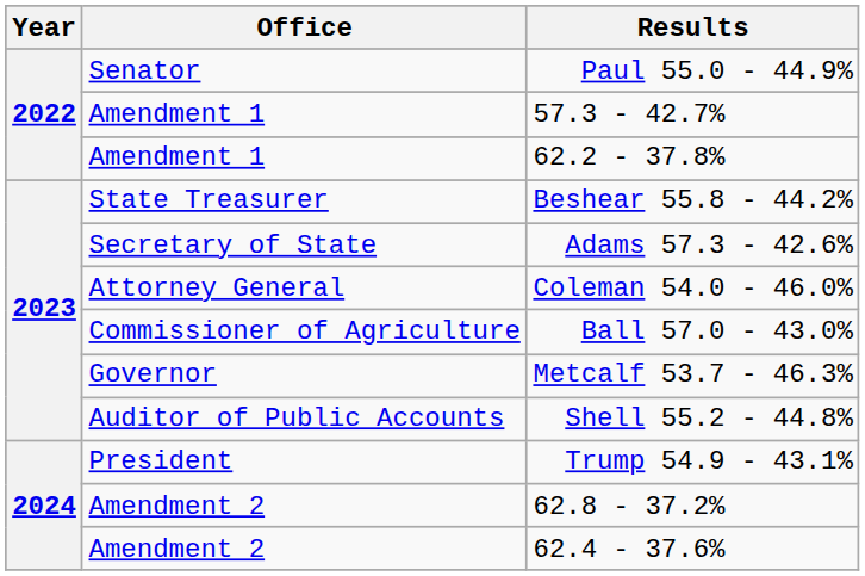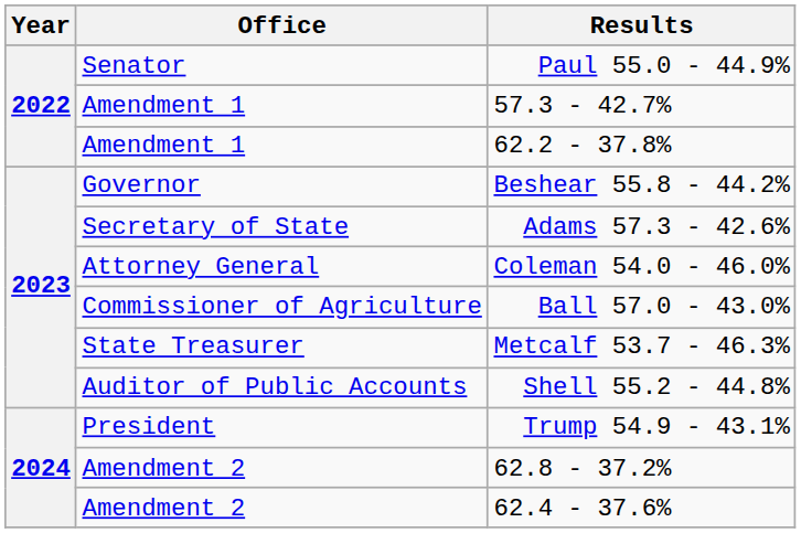 <table class=wikitable>
 <tr>
 <th>Year</th>
 <th>Office</th>
 <th>Results</th>
 </tr>
 <tr>
 <th rowspan=3><a href='#'>2022</a></th>
 <td><a href='#'>Senator</a></td>
 <td align="right" ><a href='#'>Paul</a> 55.0 - 44.9%</td>
 </tr>
 <tr>
 <td><a href='#'>Amendment 1</a></td>
 <td> 57.3 - 42.7%</td>
 </tr>
 <tr>
 <td><a href='#'>Amendment 1</a></td>
 <td> 62.2 - 37.8%</td>
 </tr>
 <tr>
 <th rowspan=6><a href='#'>2023</a></th>
-<td><a href='#'>State Treasurer</a></td>
+<td><a href='#'>Governor</a></td>
 <td align="right" ><a href='#'>Beshear</a> 55.8 - 44.2%</td>
 </tr>
 <tr>
 <td><a href='#'>Secretary of State</a></td>
 <td align="right" ><a href='#'>Adams</a> 57.3 - 42.6%</td>
 </tr>
 <tr>
 <td><a href='#'>Attorney General</a></td>
 <td align="right" ><a href='#'>Coleman</a> 54.0 - 46.0%</td>
 </tr>
 <tr>
 <td><a href='#'>Commissioner of Agriculture</a></td>
 <td align="right" ><a href='#'>Ball</a> 57.0 - 43.0%</td>
 </tr>
 <tr>
-<td><a href='#'>Governor</a></td>
+<td><a href='#'>State Treasurer</a></td>
 <td align="right" ><a href='#'>Metcalf</a> 53.7 - 46.3%</td>
 </tr>
 <tr>
 <td><a href='#'>Auditor of Public Accounts</a></td>
 <td align="right" ><a href='#'>Shell</a> 55.2 - 44.8%</td>
 </tr>
 <tr>
 <th rowspan=3><a href='#'>2024</a></th>
 <td><a href='#'>President</a></td>
 <td align="right" ><a href='#'>Trump</a> 54.9 - 43.1%</td>
 </tr>
 <tr>
 <td><a href='#'>Amendment 2</a></td>
 <td> 62.8 - 37.2%</td>
 </tr>
 <tr>
 <td><a href='#'>Amendment 2</a></td>
 <td> 62.4 - 37.6%</td>
 </tr>
 </table>
